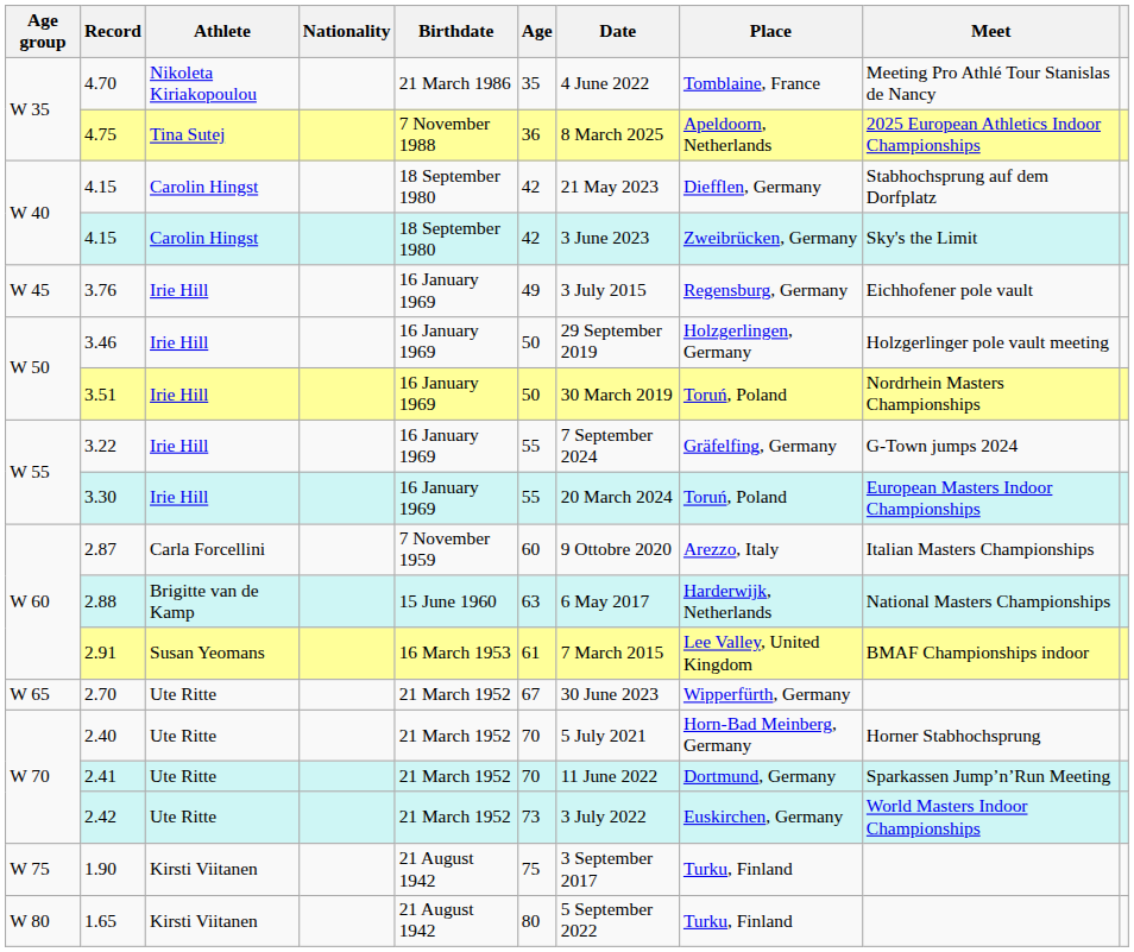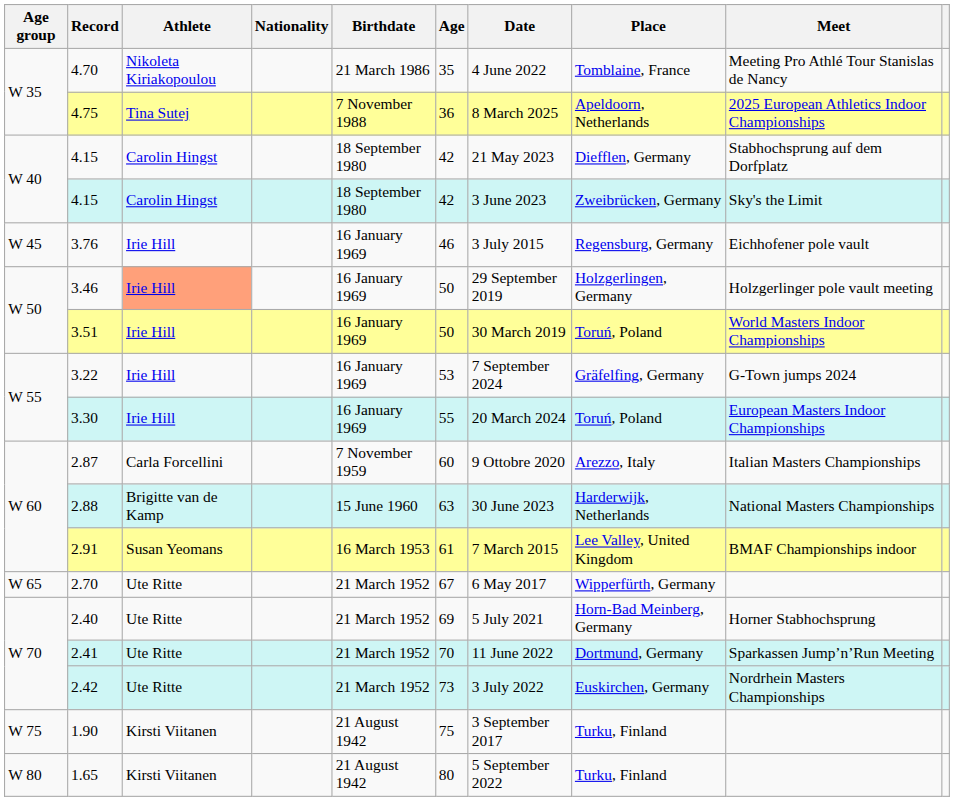 <table class="wikitable" style="font-size:90%; width: 100%;">
 <tr>
 <th>Age group</th>
 <th>Record</th>
 <th>Athlete</th>
 <th>Nationality</th>
 <th>Birthdate</th>
 <th>Age</th>
 <th>Date</th>
 <th>Place</th>
 <th>Meet</th>
 <th></th>
 </tr>
 <tr>
 <td rowspan=2>W 35</td>
 <td>4.70</td>
 <td><a href='#'>Nikoleta Kiriakopoulou</a></td>
 <td></td>
 <td>21 March 1986</td>
 <td>35</td>
 <td>4 June 2022</td>
 <td><a href='#'>Tomblaine</a>, France</td>
 <td>Meeting Pro Athlé Tour Stanislas de Nancy</td>
 <td></td>
 </tr>
 <tr bgcolor=#ff9>
 <td>4.75 </td>
 <td><a href='#'>Tina Sutej</a></td>
 <td></td>
 <td>7 November 1988</td>
 <td>36</td>
 <td>8 March 2025</td>
 <td><a href='#'>Apeldoorn</a>, Netherlands</td>
 <td><a href='#'>2025 European Athletics Indoor Championships</a></td>
 <td></td>
 </tr>
 <tr>
 <td rowspan=2>W 40</td>
 <td>4.15</td>
 <td><a href='#'>Carolin Hingst</a></td>
 <td></td>
 <td>18 September 1980</td>
 <td>42</td>
 <td>21 May 2023</td>
 <td><a href='#'>Diefflen</a>, Germany</td>
 <td>Stabhochsprung auf dem Dorfplatz</td>
 <td></td>
 </tr>
 <tr style="background:#cef6f5;">
 <td>4.15</td>
 <td><a href='#'>Carolin Hingst</a></td>
 <td></td>
 <td>18 September 1980</td>
 <td>42</td>
 <td>3 June 2023</td>
 <td><a href='#'>Zweibrücken</a>, Germany</td>
 <td>Sky's the Limit</td>
 <td></td>
 </tr>
 <tr>
 <td>W 45</td>
 <td>3.76</td>
 <td><a href='#'>Irie Hill</a></td>
 <td></td>
 <td>16 January 1969</td>
-<td>49</td>
+<td>46</td>
 <td>3 July 2015</td>
 <td><a href='#'>Regensburg</a>, Germany</td>
 <td>Eichhofener pole vault</td>
 <td></td>
 </tr>
 <tr>
 <td rowspan=2>W 50</td>
 <td>3.46</td>
-<td><a href='#'>Irie Hill</a></td>
+<td style="background: lightsalmon;"><a href='#'>Irie Hill</a></td>
 <td></td>
 <td>16 January 1969</td>
 <td>50</td>
 <td>29 September 2019</td>
 <td><a href='#'>Holzgerlingen</a>, Germany</td>
 <td>Holzgerlinger pole vault meeting</td>
 <td></td>
 </tr>
 <tr bgcolor=#ff9>
 <td>3.51 </td>
 <td><a href='#'>Irie Hill</a></td>
 <td></td>
 <td>16 January 1969</td>
 <td>50</td>
 <td>30 March 2019</td>
 <td><a href='#'>Toruń</a>, Poland</td>
-<td>Nordrhein Masters Championships</td>
+<td><a href='#'>World Masters Indoor Championships</a></td>
 <td></td>
 </tr>
 <tr>
 <td rowspan=2>W 55</td>
 <td>3.22</td>
 <td><a href='#'>Irie Hill</a></td>
 <td></td>
 <td>16 January 1969</td>
-<td>55</td>
+<td>53</td>
 <td>7 September 2024</td>
 <td><a href='#'>Gräfelfing</a>, Germany</td>
 <td>G-Town jumps 2024</td>
 <td></td>
 </tr>
 <tr style="background:#cef6f5;">
 <td>3.30 </td>
 <td><a href='#'>Irie Hill</a></td>
 <td></td>
 <td>16 January 1969</td>
 <td>55</td>
 <td>20 March 2024</td>
 <td><a href='#'>Toruń</a>, Poland</td>
 <td><a href='#'>European Masters Indoor Championships</a></td>
 <td></td>
 </tr>
 <tr>
 <td rowspan=3>W 60</td>
 <td>2.87</td>
 <td>Carla Forcellini</td>
 <td></td>
 <td>7 November 1959</td>
 <td>60</td>
 <td>9 Ottobre 2020</td>
 <td><a href='#'>Arezzo</a>, Italy</td>
 <td>Italian Masters Championships</td>
 <td></td>
 </tr>
 <tr style="background:#cef6f5;">
 <td>2.88</td>
 <td>Brigitte van de Kamp</td>
 <td></td>
 <td>15 June 1960</td>
 <td>63</td>
-<td>6 May 2017</td>
+<td>30 June 2023</td>
 <td><a href='#'>Harderwijk</a>, Netherlands</td>
 <td>National Masters Championships</td>
 <td></td>
 </tr>
 <tr style="background:#ff9;">
 <td>2.91 </td>
 <td>Susan Yeomans</td>
 <td></td>
 <td>16 March 1953</td>
 <td>61</td>
 <td>7 March 2015</td>
 <td><a href='#'>Lee Valley</a>, United Kingdom</td>
 <td>BMAF Championships indoor</td>
 <td></td>
 </tr>
 <tr>
 <td>W 65</td>
 <td>2.70</td>
 <td>Ute Ritte</td>
 <td></td>
 <td>21 March 1952</td>
 <td>67</td>
-<td>30 June 2023</td>
+<td>6 May 2017</td>
 <td><a href='#'>Wipperfürth</a>, Germany</td>
 <td></td>
 <td></td>
 </tr>
 <tr>
 <td rowspan=3>W 70</td>
 <td>2.40</td>
 <td>Ute Ritte</td>
 <td></td>
 <td>21 March 1952</td>
-<td>70</td>
+<td>69</td>
 <td>5 July 2021</td>
 <td><a href='#'>Horn-Bad Meinberg</a>, Germany</td>
 <td>Horner Stabhochsprung</td>
 <td></td>
 </tr>
 <tr style="background:#cef6f5;">
 <td>2.41</td>
 <td>Ute Ritte</td>
 <td></td>
 <td>21 March 1952</td>
 <td>70</td>
 <td>11 June 2022</td>
 <td><a href='#'>Dortmund</a>, Germany</td>
 <td>Sparkassen Jump’n’Run Meeting</td>
 <td></td>
 </tr>
 <tr style="background:#cef6f5;">
 <td>2.42</td>
 <td>Ute Ritte</td>
 <td></td>
 <td>21 March 1952</td>
 <td>73</td>
 <td>3 July 2022</td>
 <td><a href='#'>Euskirchen</a>, Germany</td>
-<td><a href='#'>World Masters Indoor Championships</a></td>
+<td>Nordrhein Masters Championships</td>
 <td></td>
 </tr>
 <tr>
 <td>W 75</td>
 <td>1.90</td>
 <td>Kirsti Viitanen</td>
 <td></td>
 <td>21 August 1942</td>
 <td>75</td>
 <td>3 September 2017</td>
 <td><a href='#'>Turku</a>, Finland</td>
 <td></td>
 </tr>
 <tr>
 <td>W 80</td>
 <td>1.65</td>
 <td>Kirsti Viitanen</td>
 <td></td>
 <td>21 August 1942</td>
 <td>80</td>
 <td>5 September 2022</td>
 <td><a href='#'>Turku</a>, Finland</td>
 <td></td>
 <td></td>
 </tr>
 </table>
